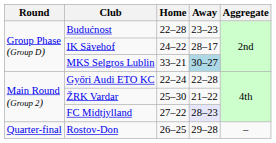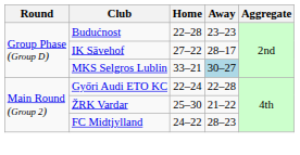 <table class="wikitable">
 <tr>
 <th>Round</th>
 <th>Club</th>
 <th>Home</th>
 <th>Away</th>
 <th>Aggregate</th>
 </tr>
 <tr>
 <td rowspan="3"><a href='#'>Group Phase</a><br><em>(<small>Group D</small>)</em></td>
 <td> <a href='#'>Budućnost</a></td>
 <td style="text-align:center;">22–28</td>
 <td style="text-align:center;">23–23</td>
 <td rowspan="3" style="text-align:center;" bgcolor="#ccffcc">2nd</td>
 </tr>
 <tr>
 <td> <a href='#'>IK Sävehof</a></td>
-<td style="text-align:center;">24–22</td>
+<td style="text-align:center;">27–22</td>
 <td style="text-align:center;">28–17</td>
 </tr>
 <tr>
 <td> <a href='#'>MKS Selgros Lublin</a></td>
 <td style="text-align:center;">33–21</td>
 <td style="background: lightblue; text-align:center;">30–27</td>
 </tr>
 <tr>
 <td rowspan="3"><a href='#'>Main Round</a><br><em>(<small>Group 2</small>)</em></td>
 <td> <a href='#'>Győri Audi ETO KC</a></td>
 <td style="text-align:center;">22–24</td>
 <td style="text-align:center;">22–28</td>
 <td rowspan="3" style="text-align:center;" bgcolor="#ccffcc">4th</td>
 </tr>
 <tr>
 <td> <a href='#'>ŽRK Vardar</a></td>
 <td style="text-align:center;">25–30</td>
 <td style="text-align:center;">21–22</td>
 </tr>
 <tr>
 <td> <a href='#'>FC Midtjylland</a></td>
-<td style="text-align:center;">27–22</td>
-<td style="background: lavender; text-align:center;">28–23</td>
-</tr>
-<tr>
-<td><a href='#'>Quarter-final</a></td>
-<td> <a href='#'>Rostov-Don</a></td>
-<td style="text-align:center;">26–25</td>
-<td style="text-align:center;">29–28</td>
-<td style="text-align:center;">–</td>
+<td style="text-align:center;">24–22</td>
+<td style="text-align:center;">28–23</td>
 </tr>
 </table>
